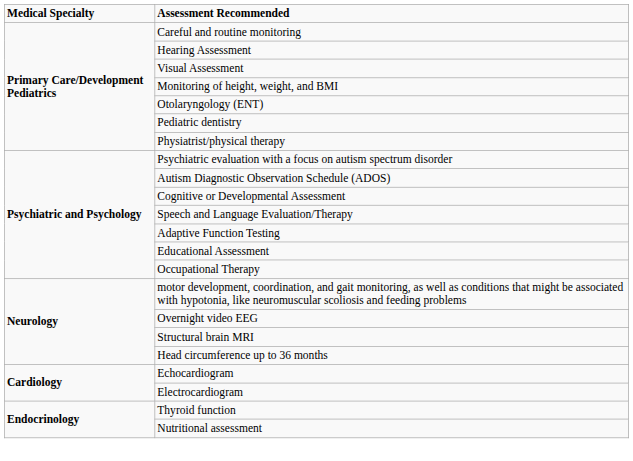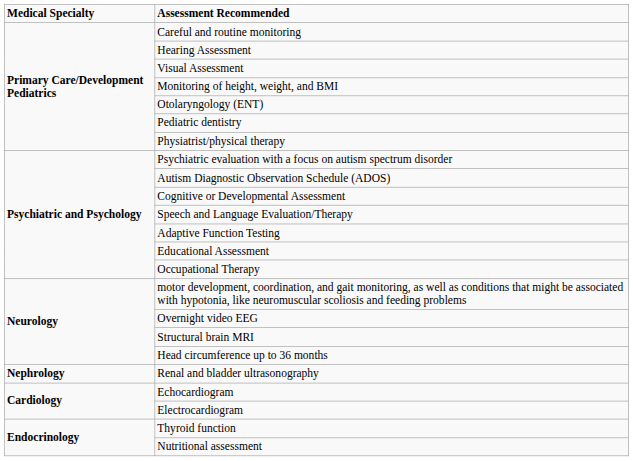 <table class="wikitable">
 <tr>
 <td><strong>Medical Specialty</strong></td>
 <td><strong>Assessment Recommended</strong></td>
 </tr>
 <tr>
 <td rowspan="7"><strong>Primary Care/Development Pediatrics</strong></td>
 <td>Careful and routine monitoring</td>
 </tr>
 <tr>
 <td>Hearing Assessment</td>
 </tr>
 <tr>
 <td>Visual Assessment</td>
 </tr>
 <tr>
 <td>Monitoring of height, weight, and BMI</td>
 </tr>
 <tr>
 <td>Otolaryngology (ENT)</td>
 </tr>
 <tr>
 <td>Pediatric dentistry</td>
 </tr>
 <tr>
 <td>Physiatrist/physical therapy</td>
 </tr>
 <tr>
 <td rowspan="7"><strong>Psychiatric and Psychology</strong></td>
 <td>Psychiatric evaluation with a focus on autism spectrum disorder</td>
 </tr>
 <tr>
 <td>Autism Diagnostic Observation Schedule (ADOS)</td>
 </tr>
 <tr>
 <td>Cognitive or Developmental Assessment</td>
 </tr>
 <tr>
 <td>Speech and Language Evaluation/Therapy</td>
 </tr>
 <tr>
 <td>Adaptive Function Testing</td>
 </tr>
 <tr>
 <td>Educational Assessment</td>
 </tr>
 <tr>
 <td>Occupational Therapy</td>
 </tr>
 <tr>
 <td rowspan="4"><strong>Neurology</strong></td>
 <td>motor development, coordination, and gait monitoring, as well as conditions that might be associated with hypotonia, like neuromuscular scoliosis and feeding problems</td>
 </tr>
 <tr>
 <td>Overnight video EEG</td>
 </tr>
 <tr>
 <td>Structural brain MRI</td>
 </tr>
 <tr>
 <td>Head circumference up to 36 months</td>
 </tr>
 <tr>
+<td><strong>Nephrology</strong></td>
+<td>Renal and bladder ultrasonography</td>
+</tr>
+<tr>
 <td rowspan="2"><strong>Cardiology</strong></td>
 <td>Echocardiogram</td>
 </tr>
 <tr>
 <td>Electrocardiogram</td>
 </tr>
 <tr>
 <td rowspan="2"><strong>Endocrinology</strong></td>
 <td>Thyroid function</td>
 </tr>
 <tr>
 <td>Nutritional assessment</td>
 </tr>
 </table>
